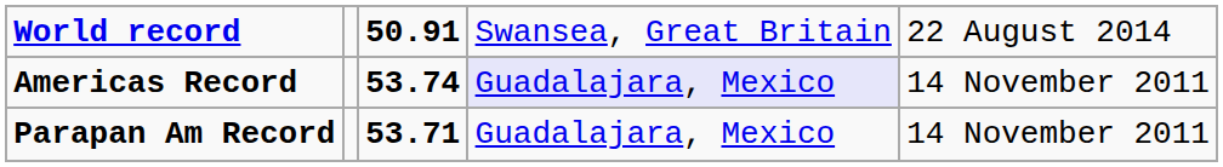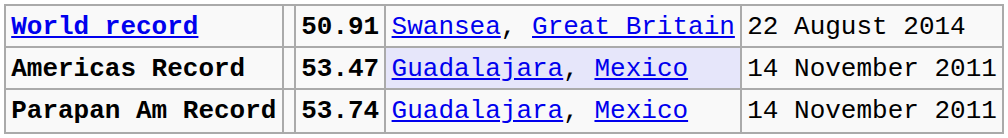 <table class="wikitable">
 <tr>
 <td><strong><a href='#'>World record</a></strong></td>
 <td></td>
 <td><strong>50.91</strong></td>
 <td><a href='#'>Swansea</a>, <a href='#'>Great Britain</a></td>
 <td>22 August 2014</td>
 </tr>
 <tr>
 <td><strong>Americas Record</strong></td>
 <td></td>
-<td><strong>53.74</strong></td>
+<td><strong>53.47</strong></td>
 <td style="background: lavender;"><a href='#'>Guadalajara</a>, <a href='#'>Mexico</a></td>
 <td>14 November 2011</td>
 </tr>
 <tr>
 <td><strong>Parapan Am Record</strong></td>
 <td></td>
-<td><strong>53.71</strong></td>
+<td><strong>53.74</strong></td>
 <td><a href='#'>Guadalajara</a>, <a href='#'>Mexico</a></td>
 <td>14 November 2011</td>
 </tr>
 </table>
